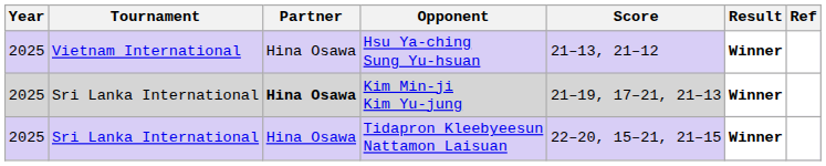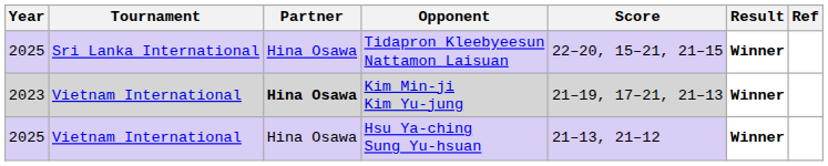 <table class="sortable wikitable" style="font-size: 90%;">
 <tr>
 <th>Year</th>
 <th>Tournament</th>
 <th>Partner</th>
 <th>Opponent</th>
 <th>Score</th>
 <th>Result</th>
 <th>Ref</th>
 </tr>
 <tr style="background:#D8CEF6">
 <td align="center">2025</td>
-<td align="left"><a href='#'>Vietnam International</a></td>
-<td align="left"> Hina Osawa</td>
-<td align="left"> <a href='#'>Hsu Ya-ching</a><br> <a href='#'>Sung Yu-hsuan</a></td>
-<td align="left">21–13, 21–12</td>
+<td align="left"><a href='#'>Sri Lanka International</a></td>
+<td align="left"> <a href='#'>Hina Osawa</a></td>
+<td align="left"> <a href='#'>Tidapron Kleebyeesun</a><br> <a href='#'>Nattamon Laisuan</a></td>
+<td align="left">22–20, 15–21, 21–15</td>
 <td style="text-align:left; background:white"> <strong>Winner</strong></td>
 <td style="text-align:center; background:white"></td>
 </tr>
 <tr style="background:#D5D5D5">
-<td align="center">2025</td>
-<td align="left">Sri Lanka International</td>
+<td align="center">2023</td>
+<td align="left"><a href='#'>Vietnam International</a></td>
 <td align="left"><strong> Hina Osawa</strong></td>
 <td align="left"> <a href='#'>Kim Min-ji</a><br> <a href='#'>Kim Yu-jung</a></td>
 <td align="left">21–19, 17–21, 21–13</td>
 <td style="text-align:left; background:white"> <strong>Winner</strong></td>
 <td style="text-align:center; background:white"></td>
 </tr>
 <tr style="background:#D8CEF6">
 <td align="center">2025</td>
-<td align="left"><a href='#'>Sri Lanka International</a></td>
-<td align="left"> <a href='#'>Hina Osawa</a></td>
-<td align="left"> <a href='#'>Tidapron Kleebyeesun</a><br> <a href='#'>Nattamon Laisuan</a></td>
-<td align="left">22–20, 15–21, 21–15</td>
+<td align="left"><a href='#'>Vietnam International</a></td>
+<td align="left"> Hina Osawa</td>
+<td align="left"> <a href='#'>Hsu Ya-ching</a><br> <a href='#'>Sung Yu-hsuan</a></td>
+<td align="left">21–13, 21–12</td>
 <td style="text-align:left; background:white"> <strong>Winner</strong></td>
 <td style="text-align:center; background:white"></td>
 </tr>
 </table>
